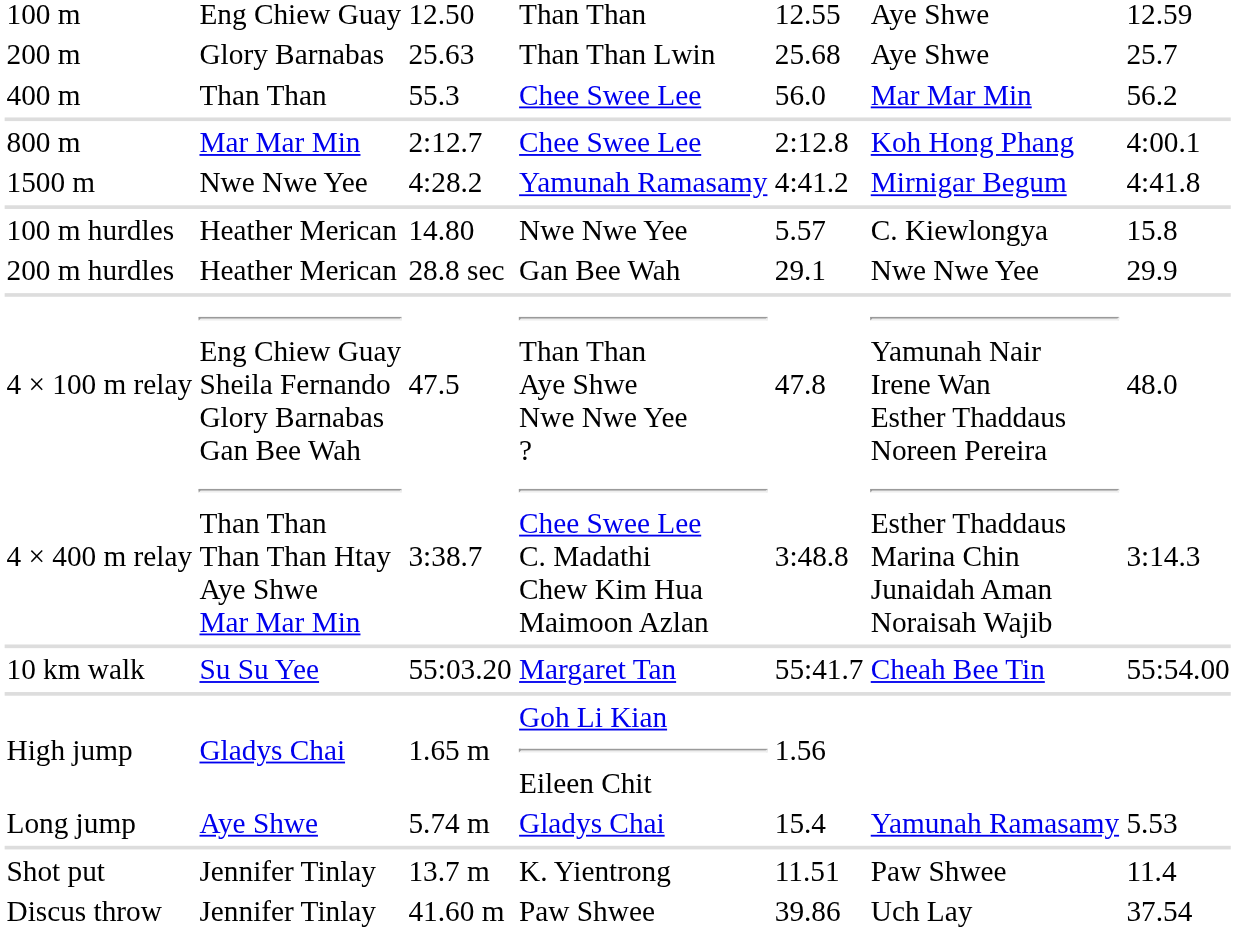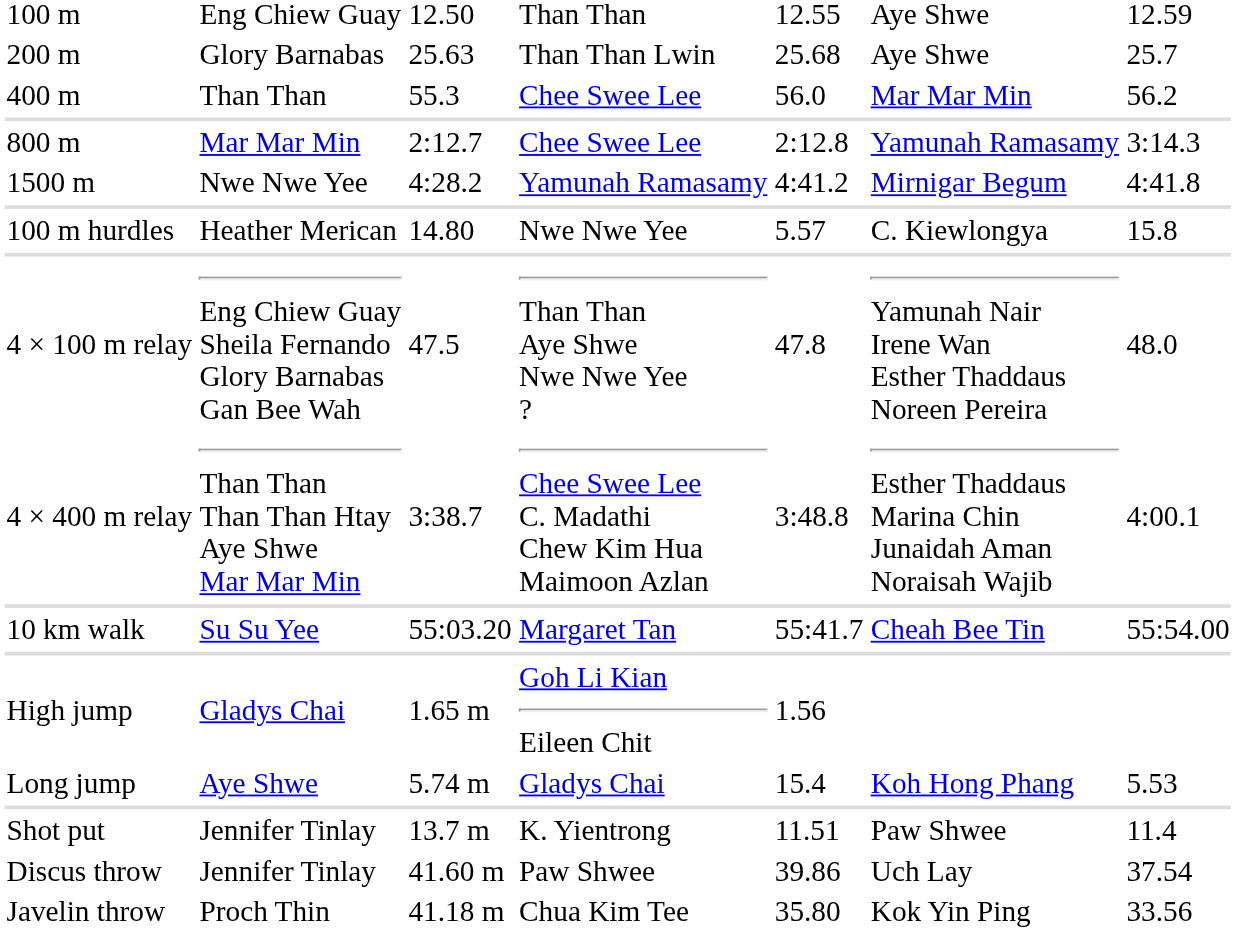 <table>
 <tr>
 <td>100 m</td>
 <td> Eng Chiew Guay</td>
 <td>12.50</td>
 <td> Than Than</td>
 <td>12.55</td>
 <td> Aye Shwe</td>
 <td>12.59</td>
 </tr>
 <tr>
 <td>200 m</td>
 <td> Glory Barnabas</td>
 <td>25.63</td>
 <td> Than Than Lwin</td>
 <td>25.68</td>
 <td> Aye Shwe</td>
 <td>25.7</td>
 </tr>
 <tr>
 <td>400 m</td>
 <td> Than Than</td>
 <td>55.3 </td>
 <td> <a href='#'>Chee Swee Lee</a></td>
 <td>56.0</td>
 <td> <a href='#'>Mar Mar Min</a></td>
 <td>56.2</td>
 </tr>
 <tr bgcolor=#DDDDDD>
 <td colspan=7></td>
 </tr>
 <tr>
 <td>800 m</td>
 <td> <a href='#'>Mar Mar Min</a></td>
 <td>2:12.7 </td>
 <td> <a href='#'>Chee Swee Lee</a></td>
 <td>2:12.8</td>
-<td> <a href='#'>Koh Hong Phang</a></td>
-<td>4:00.1</td>
+<td> <a href='#'>Yamunah Ramasamy</a></td>
+<td>3:14.3</td>
 </tr>
 <tr>
 <td>1500 m</td>
 <td> Nwe Nwe Yee</td>
 <td>4:28.2</td>
 <td> <a href='#'>Yamunah Ramasamy</a></td>
 <td>4:41.2</td>
 <td> <a href='#'>Mirnigar Begum</a></td>
 <td>4:41.8</td>
 </tr>
 <tr bgcolor=#DDDDDD>
 <td colspan=7></td>
 </tr>
 <tr>
 <td>100 m hurdles</td>
 <td> Heather Merican</td>
 <td>14.80 </td>
 <td> Nwe Nwe Yee</td>
 <td>5.57</td>
 <td> C. Kiewlongya</td>
 <td>15.8</td>
 </tr>
-<tr>
-<td>200 m hurdles</td>
-<td> Heather Merican</td>
-<td>28.8 sec</td>
-<td> Gan Bee Wah</td>
-<td>29.1</td>
-<td> Nwe Nwe Yee</td>
-<td>29.9</td>
-</tr>
 <tr bgcolor=#DDDDDD>
 <td colspan=7></td>
 </tr>
 <tr>
 <td>4 × 100 m relay</td>
 <td> <hr> Eng Chiew Guay<br>Sheila Fernando<br>Glory Barnabas<br>Gan Bee Wah</td>
 <td>47.5</td>
 <td> <hr> Than Than<br>Aye Shwe<br>Nwe Nwe Yee<br>?</td>
 <td>47.8</td>
 <td> <hr> Yamunah Nair<br>Irene Wan<br>Esther Thaddaus<br>Noreen Pereira</td>
 <td>48.0</td>
 </tr>
 <tr>
 <td>4 × 400 m relay</td>
 <td> <hr> Than Than<br>Than Than Htay<br>Aye Shwe<br><a href='#'>Mar Mar Min</a></td>
 <td>3:38.7</td>
 <td> <hr> <a href='#'>Chee Swee Lee</a><br>C. Madathi<br>Chew Kim Hua<br>Maimoon Azlan</td>
 <td>3:48.8</td>
 <td> <hr> Esther Thaddaus<br>Marina Chin<br>Junaidah Aman<br>Noraisah Wajib</td>
-<td>3:14.3</td>
+<td>4:00.1</td>
 </tr>
 <tr bgcolor=#DDDDDD>
 <td colspan=7></td>
 </tr>
 <tr>
 <td>10 km walk</td>
 <td> <a href='#'>Su Su Yee</a></td>
 <td>55:03.20 </td>
 <td> <a href='#'>Margaret Tan</a></td>
 <td>55:41.7</td>
 <td> <a href='#'>Cheah Bee Tin</a></td>
 <td>55:54.00</td>
 </tr>
 <tr bgcolor=#DDDDDD>
 <td colspan=7></td>
 </tr>
 <tr>
 <td>High jump</td>
 <td> <a href='#'>Gladys Chai</a></td>
 <td>1.65 m </td>
 <td> <a href='#'>Goh Li Kian</a><hr> Eileen Chit</td>
 <td>1.56</td>
 <td></td>
 </tr>
 <tr>
 <td>Long jump</td>
 <td> <a href='#'>Aye Shwe</a></td>
 <td>5.74 m </td>
 <td> <a href='#'>Gladys Chai</a></td>
 <td>15.4</td>
-<td> <a href='#'>Yamunah Ramasamy</a></td>
+<td> <a href='#'>Koh Hong Phang</a></td>
 <td>5.53</td>
 </tr>
 <tr bgcolor=#DDDDDD>
 <td colspan=7></td>
 </tr>
 <tr>
 <td>Shot put</td>
 <td> Jennifer Tinlay</td>
 <td>13.7 m</td>
 <td> K. Yientrong</td>
 <td>11.51</td>
 <td> Paw Shwee</td>
 <td>11.4</td>
 </tr>
 <tr>
 <td>Discus throw</td>
 <td> Jennifer Tinlay</td>
 <td>41.60 m</td>
 <td> Paw Shwee</td>
 <td>39.86</td>
 <td> Uch Lay</td>
 <td>37.54</td>
 </tr>
+<tr>
+<td>Javelin throw</td>
+<td> Proch Thin</td>
+<td>41.18 m</td>
+<td> Chua Kim Tee</td>
+<td>35.80</td>
+<td> Kok Yin Ping</td>
+<td>33.56</td>
+</tr>
 </table>
